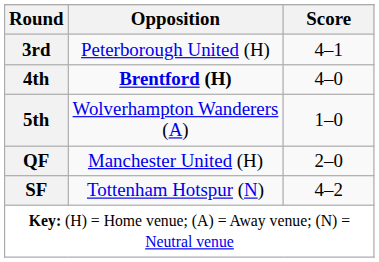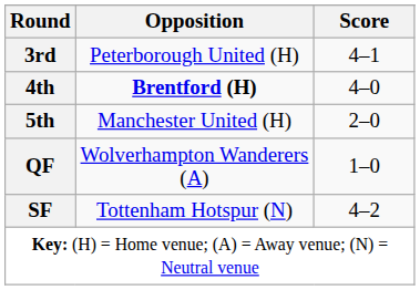 <table class="wikitable plainrowheaders" style="text-align:center;margin:0">
 <tr>
 </tr>
 <tr>
 <th scope="col" style="width:25px">Round</th>
 <th scope="col" style="width:175px">Opposition</th>
 <th scope="col" style="width:70px">Score</th>
 </tr>
 <tr>
 <th scope=row style="text-align:center">3rd</th>
 <td><a href='#'>Peterborough United</a> (H)</td>
 <td>4–1</td>
 </tr>
 <tr>
 <th scope=row style="text-align:center">4th</th>
 <td><strong><a href='#'>Brentford</a> (H)</strong></td>
 <td>4–0</td>
 </tr>
 <tr>
 <th scope=row style="text-align:center">5th</th>
-<td><a href='#'>Wolverhampton Wanderers</a> (<a href='#'>A</a>)</td>
-<td>1–0</td>
+<td><a href='#'>Manchester United</a> (H)</td>
+<td>2–0</td>
 </tr>
 <tr>
 <th scope=row style="text-align:center">QF</th>
-<td><a href='#'>Manchester United</a> (H)</td>
-<td>2–0</td>
+<td><a href='#'>Wolverhampton Wanderers</a> (<a href='#'>A</a>)</td>
+<td>1–0</td>
 </tr>
 <tr>
 <th scope=row style="text-align:center">SF</th>
 <td><a href='#'>Tottenham Hotspur</a> (<a href='#'>N</a>)</td>
 <td>4–2</td>
 </tr>
 <tr>
 <td colspan="3" style="background:white;"><small><strong>Key:</strong> (H) = Home venue; (A) = Away venue; (N) = <a href='#'>Neutral venue</a></small></td>
 </tr>
 </table>
